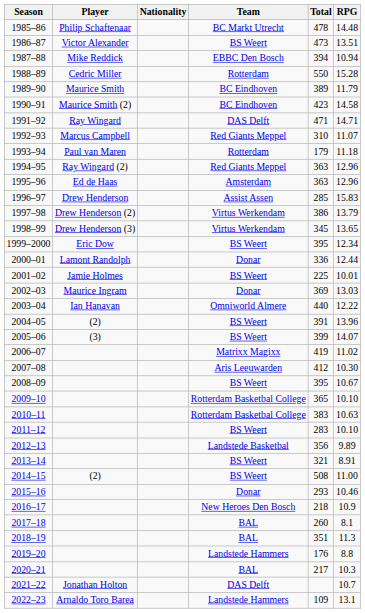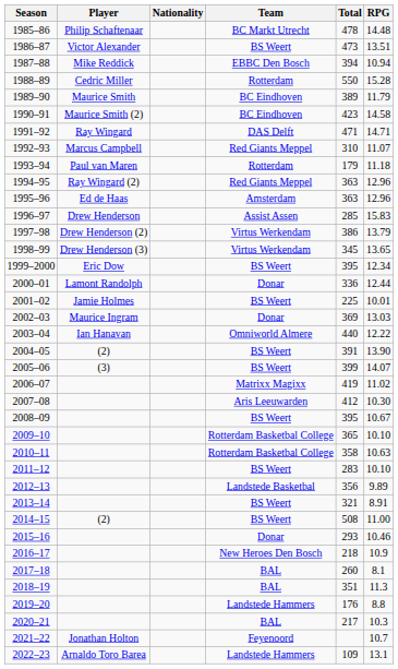 <table class="wikitable sortable" style="text-align:center;">
 <tr>
 <th scope="col">Season</th>
 <th scope="col">Player</th>
 <th scope="col">Nationality</th>
 <th scope="col">Team</th>
 <th scope="col">Total</th>
 <th scope="col"><abbr>RPG</abbr></th>
 </tr>
 <tr>
 <td>1985–86</td>
 <td><a href='#'>Philip Schaftenaar</a></td>
 <td></td>
 <td><a href='#'>BC Markt Utrecht</a></td>
 <td>478</td>
 <td>14.48</td>
 </tr>
 <tr>
 <td>1986–87</td>
 <td><a href='#'>Victor Alexander</a></td>
 <td></td>
 <td><a href='#'>BS Weert</a></td>
 <td>473</td>
 <td>13.51</td>
 </tr>
 <tr>
 <td>1987–88</td>
 <td><a href='#'>Mike Reddick</a></td>
 <td></td>
 <td><a href='#'>EBBC Den Bosch</a></td>
 <td>394</td>
 <td>10.94</td>
 </tr>
 <tr>
 <td>1988–89</td>
 <td><a href='#'>Cedric Miller</a></td>
 <td></td>
 <td><a href='#'>Rotterdam</a></td>
 <td>550</td>
 <td>15.28</td>
 </tr>
 <tr>
 <td>1989–90</td>
 <td><a href='#'>Maurice Smith</a></td>
 <td></td>
 <td><a href='#'>BC Eindhoven</a></td>
 <td>389</td>
 <td>11.79</td>
 </tr>
 <tr>
 <td>1990–91</td>
 <td><a href='#'>Maurice Smith</a> (2)</td>
 <td></td>
 <td><a href='#'>BC Eindhoven</a></td>
 <td>423</td>
 <td>14.58</td>
 </tr>
 <tr>
 <td>1991–92</td>
 <td><a href='#'>Ray Wingard</a></td>
 <td></td>
 <td><a href='#'>DAS Delft</a></td>
 <td>471</td>
 <td>14.71</td>
 </tr>
 <tr>
 <td>1992–93</td>
 <td><a href='#'>Marcus Campbell</a></td>
 <td></td>
 <td><a href='#'>Red Giants Meppel</a></td>
 <td>310</td>
 <td>11.07</td>
 </tr>
 <tr>
 <td>1993–94</td>
 <td><a href='#'>Paul van Maren</a></td>
 <td></td>
 <td><a href='#'>Rotterdam</a></td>
 <td>179</td>
 <td>11.18</td>
 </tr>
 <tr>
 <td>1994–95</td>
 <td><a href='#'>Ray Wingard</a> (2)</td>
 <td></td>
 <td><a href='#'>Red Giants Meppel</a></td>
 <td>363</td>
 <td>12.96</td>
 </tr>
 <tr>
 <td>1995–96</td>
 <td><a href='#'>Ed de Haas</a></td>
 <td></td>
 <td><a href='#'>Amsterdam</a></td>
 <td>363</td>
 <td>12.96</td>
 </tr>
 <tr>
 <td>1996–97</td>
 <td><a href='#'>Drew Henderson</a></td>
 <td></td>
 <td><a href='#'>Assist Assen</a></td>
 <td>285</td>
 <td>15.83</td>
 </tr>
 <tr>
 <td>1997–98</td>
 <td><a href='#'>Drew Henderson</a> (2)</td>
 <td></td>
 <td><a href='#'>Virtus Werkendam</a></td>
 <td>386</td>
 <td>13.79</td>
 </tr>
 <tr>
 <td>1998–99</td>
 <td><a href='#'>Drew Henderson</a> (3)</td>
 <td></td>
 <td><a href='#'>Virtus Werkendam</a></td>
 <td>345</td>
 <td>13.65</td>
 </tr>
 <tr>
 <td>1999–2000</td>
 <td><a href='#'>Eric Dow</a></td>
 <td></td>
 <td><a href='#'>BS Weert</a></td>
 <td>395</td>
 <td>12.34</td>
 </tr>
 <tr>
 <td>2000–01</td>
 <td><a href='#'>Lamont Randolph</a></td>
 <td></td>
 <td><a href='#'>Donar</a></td>
 <td>336</td>
 <td>12.44</td>
 </tr>
 <tr>
 <td>2001–02</td>
 <td><a href='#'>Jamie Holmes</a></td>
 <td></td>
 <td><a href='#'>BS Weert</a></td>
 <td>225</td>
 <td>10.01</td>
 </tr>
 <tr>
 <td>2002–03</td>
 <td><a href='#'>Maurice Ingram</a></td>
 <td></td>
 <td><a href='#'>Donar</a></td>
 <td>369</td>
 <td>13.03</td>
 </tr>
 <tr>
 <td>2003–04</td>
 <td><a href='#'>Ian Hanavan</a></td>
 <td></td>
 <td><a href='#'>Omniworld Almere</a></td>
 <td>440</td>
 <td>12.22</td>
 </tr>
 <tr>
 <td>2004–05</td>
 <td> (2)</td>
 <td></td>
 <td><a href='#'>BS Weert</a></td>
 <td>391</td>
-<td>13.96</td>
+<td>13.90</td>
 </tr>
 <tr>
 <td>2005–06</td>
 <td> (3)</td>
 <td></td>
 <td><a href='#'>BS Weert</a></td>
 <td align="center">399</td>
 <td align="center">14.07</td>
 </tr>
 <tr>
 <td>2006–07</td>
 <td></td>
 <td></td>
 <td><a href='#'>Matrixx Magixx</a></td>
 <td align="center">419</td>
 <td align="center">11.02</td>
 </tr>
 <tr>
 <td>2007–08</td>
 <td></td>
 <td></td>
 <td><a href='#'>Aris Leeuwarden</a></td>
 <td align="center">412</td>
 <td align="center">10.30</td>
 </tr>
 <tr>
 <td>2008–09</td>
 <td></td>
 <td></td>
 <td><a href='#'>BS Weert</a></td>
 <td align="center">395</td>
 <td align="center">10.67</td>
 </tr>
 <tr>
 <td><a href='#'>2009–10</a></td>
 <td></td>
 <td></td>
 <td><a href='#'>Rotterdam Basketbal College</a></td>
 <td align="center">365</td>
 <td align="center">10.10</td>
 </tr>
 <tr>
 <td><a href='#'>2010–11</a></td>
 <td></td>
 <td></td>
 <td><a href='#'>Rotterdam Basketbal College</a></td>
-<td align="center">383</td>
+<td align="center">358</td>
 <td align="center">10.63</td>
 </tr>
 <tr>
 <td><a href='#'>2011–12</a></td>
 <td></td>
 <td></td>
 <td><a href='#'>BS Weert</a></td>
 <td align="center">283</td>
 <td align="center">10.10</td>
 </tr>
 <tr>
 <td><a href='#'>2012–13</a></td>
 <td></td>
 <td></td>
 <td><a href='#'>Landstede Basketbal</a></td>
 <td align="center">356</td>
 <td align="center">9.89</td>
 </tr>
 <tr>
 <td><a href='#'>2013–14</a></td>
 <td></td>
 <td></td>
 <td><a href='#'>BS Weert</a></td>
 <td align="center">321</td>
 <td align="center">8.91</td>
 </tr>
 <tr>
 <td><a href='#'>2014–15</a></td>
 <td> (2)</td>
 <td></td>
 <td><a href='#'>BS Weert</a></td>
 <td align="center">508</td>
 <td align="center">11.00</td>
 </tr>
 <tr>
 <td><a href='#'>2015–16</a></td>
 <td></td>
 <td></td>
 <td><a href='#'>Donar</a></td>
 <td align="center">293</td>
 <td align="center">10.46</td>
 </tr>
 <tr>
 <td><a href='#'>2016–17</a></td>
 <td></td>
 <td></td>
 <td><a href='#'>New Heroes Den Bosch</a></td>
 <td align="center">218</td>
 <td align="center">10.9</td>
 </tr>
 <tr>
 <td><a href='#'>2017–18</a></td>
 <td></td>
 <td></td>
 <td><a href='#'>BAL</a></td>
 <td align="center">260</td>
 <td align="center">8.1</td>
 </tr>
 <tr>
 <td><a href='#'>2018–19</a></td>
 <td></td>
 <td></td>
 <td><a href='#'>BAL</a></td>
 <td align="center">351</td>
 <td align="center">11.3</td>
 </tr>
 <tr>
 <td><a href='#'>2019–20</a></td>
 <td></td>
 <td></td>
 <td><a href='#'>Landstede Hammers</a></td>
 <td align="center">176</td>
 <td align="center">8.8</td>
 </tr>
 <tr>
 <td><a href='#'>2020–21</a></td>
 <td></td>
 <td></td>
 <td><a href='#'>BAL</a></td>
 <td align="center">217</td>
 <td align="center">10.3</td>
 </tr>
 <tr>
 <td><a href='#'>2021–22</a></td>
 <td><a href='#'>Jonathan Holton</a></td>
 <td></td>
-<td><a href='#'>DAS Delft</a></td>
+<td><a href='#'>Feyenoord</a></td>
 <td></td>
 <td>10.7</td>
 </tr>
 <tr>
 <td><a href='#'>2022–23</a></td>
 <td><a href='#'>Arnaldo Toro Barea</a></td>
 <td></td>
 <td><a href='#'>Landstede Hammers</a></td>
 <td>109</td>
 <td>13.1</td>
 </tr>
 </table>
